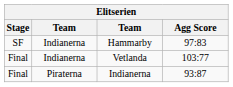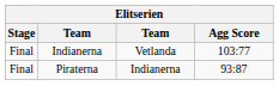 <table class="wikitable">
 <tr>
 <th colspan="4">Elitserien</th>
 </tr>
 <tr>
 <th width=20>Stage</th>
 <th width=100>Team</th>
 <th width=100>Team</th>
 <th width=100>Agg Score</th>
-</tr>
-<tr align=center>
-<td>SF</td>
-<td>Indianerna</td>
-<td>Hammarby</td>
-<td>97:83</td>
 </tr>
 <tr align=center>
 <td>Final</td>
 <td>Indianerna</td>
 <td>Vetlanda</td>
 <td>103:77</td>
 </tr>
 <tr align=center>
 <td>Final</td>
 <td>Piraterna</td>
 <td>Indianerna</td>
 <td>93:87</td>
 </tr>
 </table>
